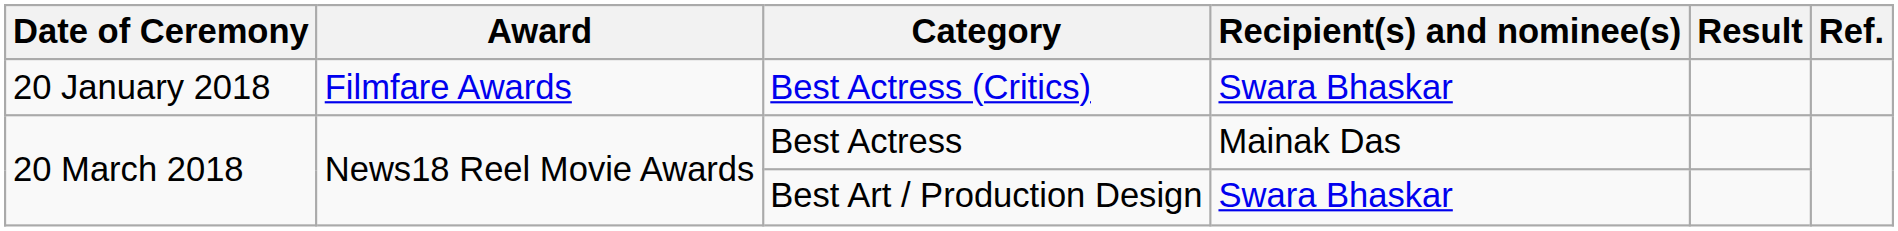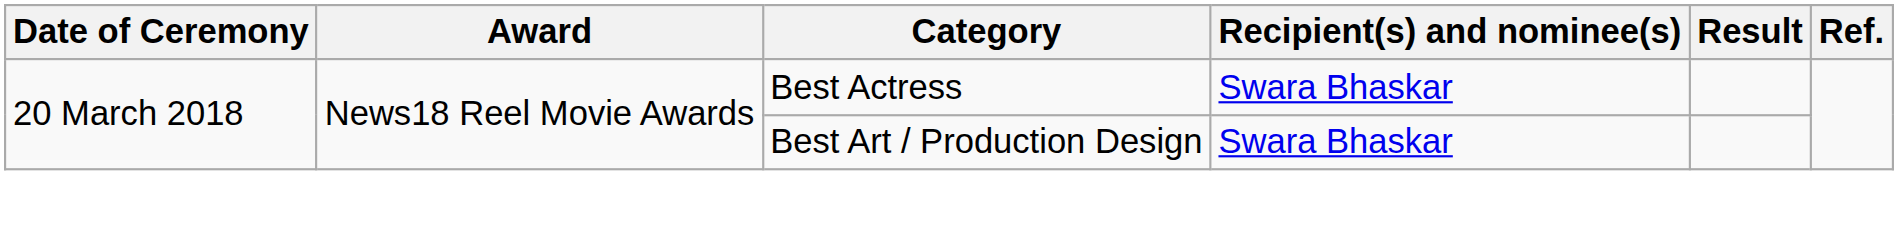 <table class="wikitable sortable">
 <tr>
 <th>Date of Ceremony</th>
 <th>Award</th>
 <th>Category</th>
 <th>Recipient(s) and nominee(s)</th>
 <th>Result</th>
 <th>Ref.</th>
 </tr>
 <tr>
-<td>20 January 2018</td>
-<td><a href='#'>Filmfare Awards</a></td>
-<td><a href='#'>Best Actress (Critics)</a></td>
-<td><a href='#'>Swara Bhaskar</a></td>
-<td></td>
-<td></td>
-</tr>
-<tr>
 <td rowspan="2">20 March 2018</td>
 <td rowspan="2">News18 Reel Movie Awards</td>
 <td>Best Actress</td>
-<td>Mainak Das</td>
+<td><a href='#'>Swara Bhaskar</a></td>
 <td></td>
 <td rowspan="2"></td>
 </tr>
 <tr>
 <td>Best Art / Production Design</td>
 <td><a href='#'>Swara Bhaskar</a></td>
 <td></td>
 </tr>
 </table>
